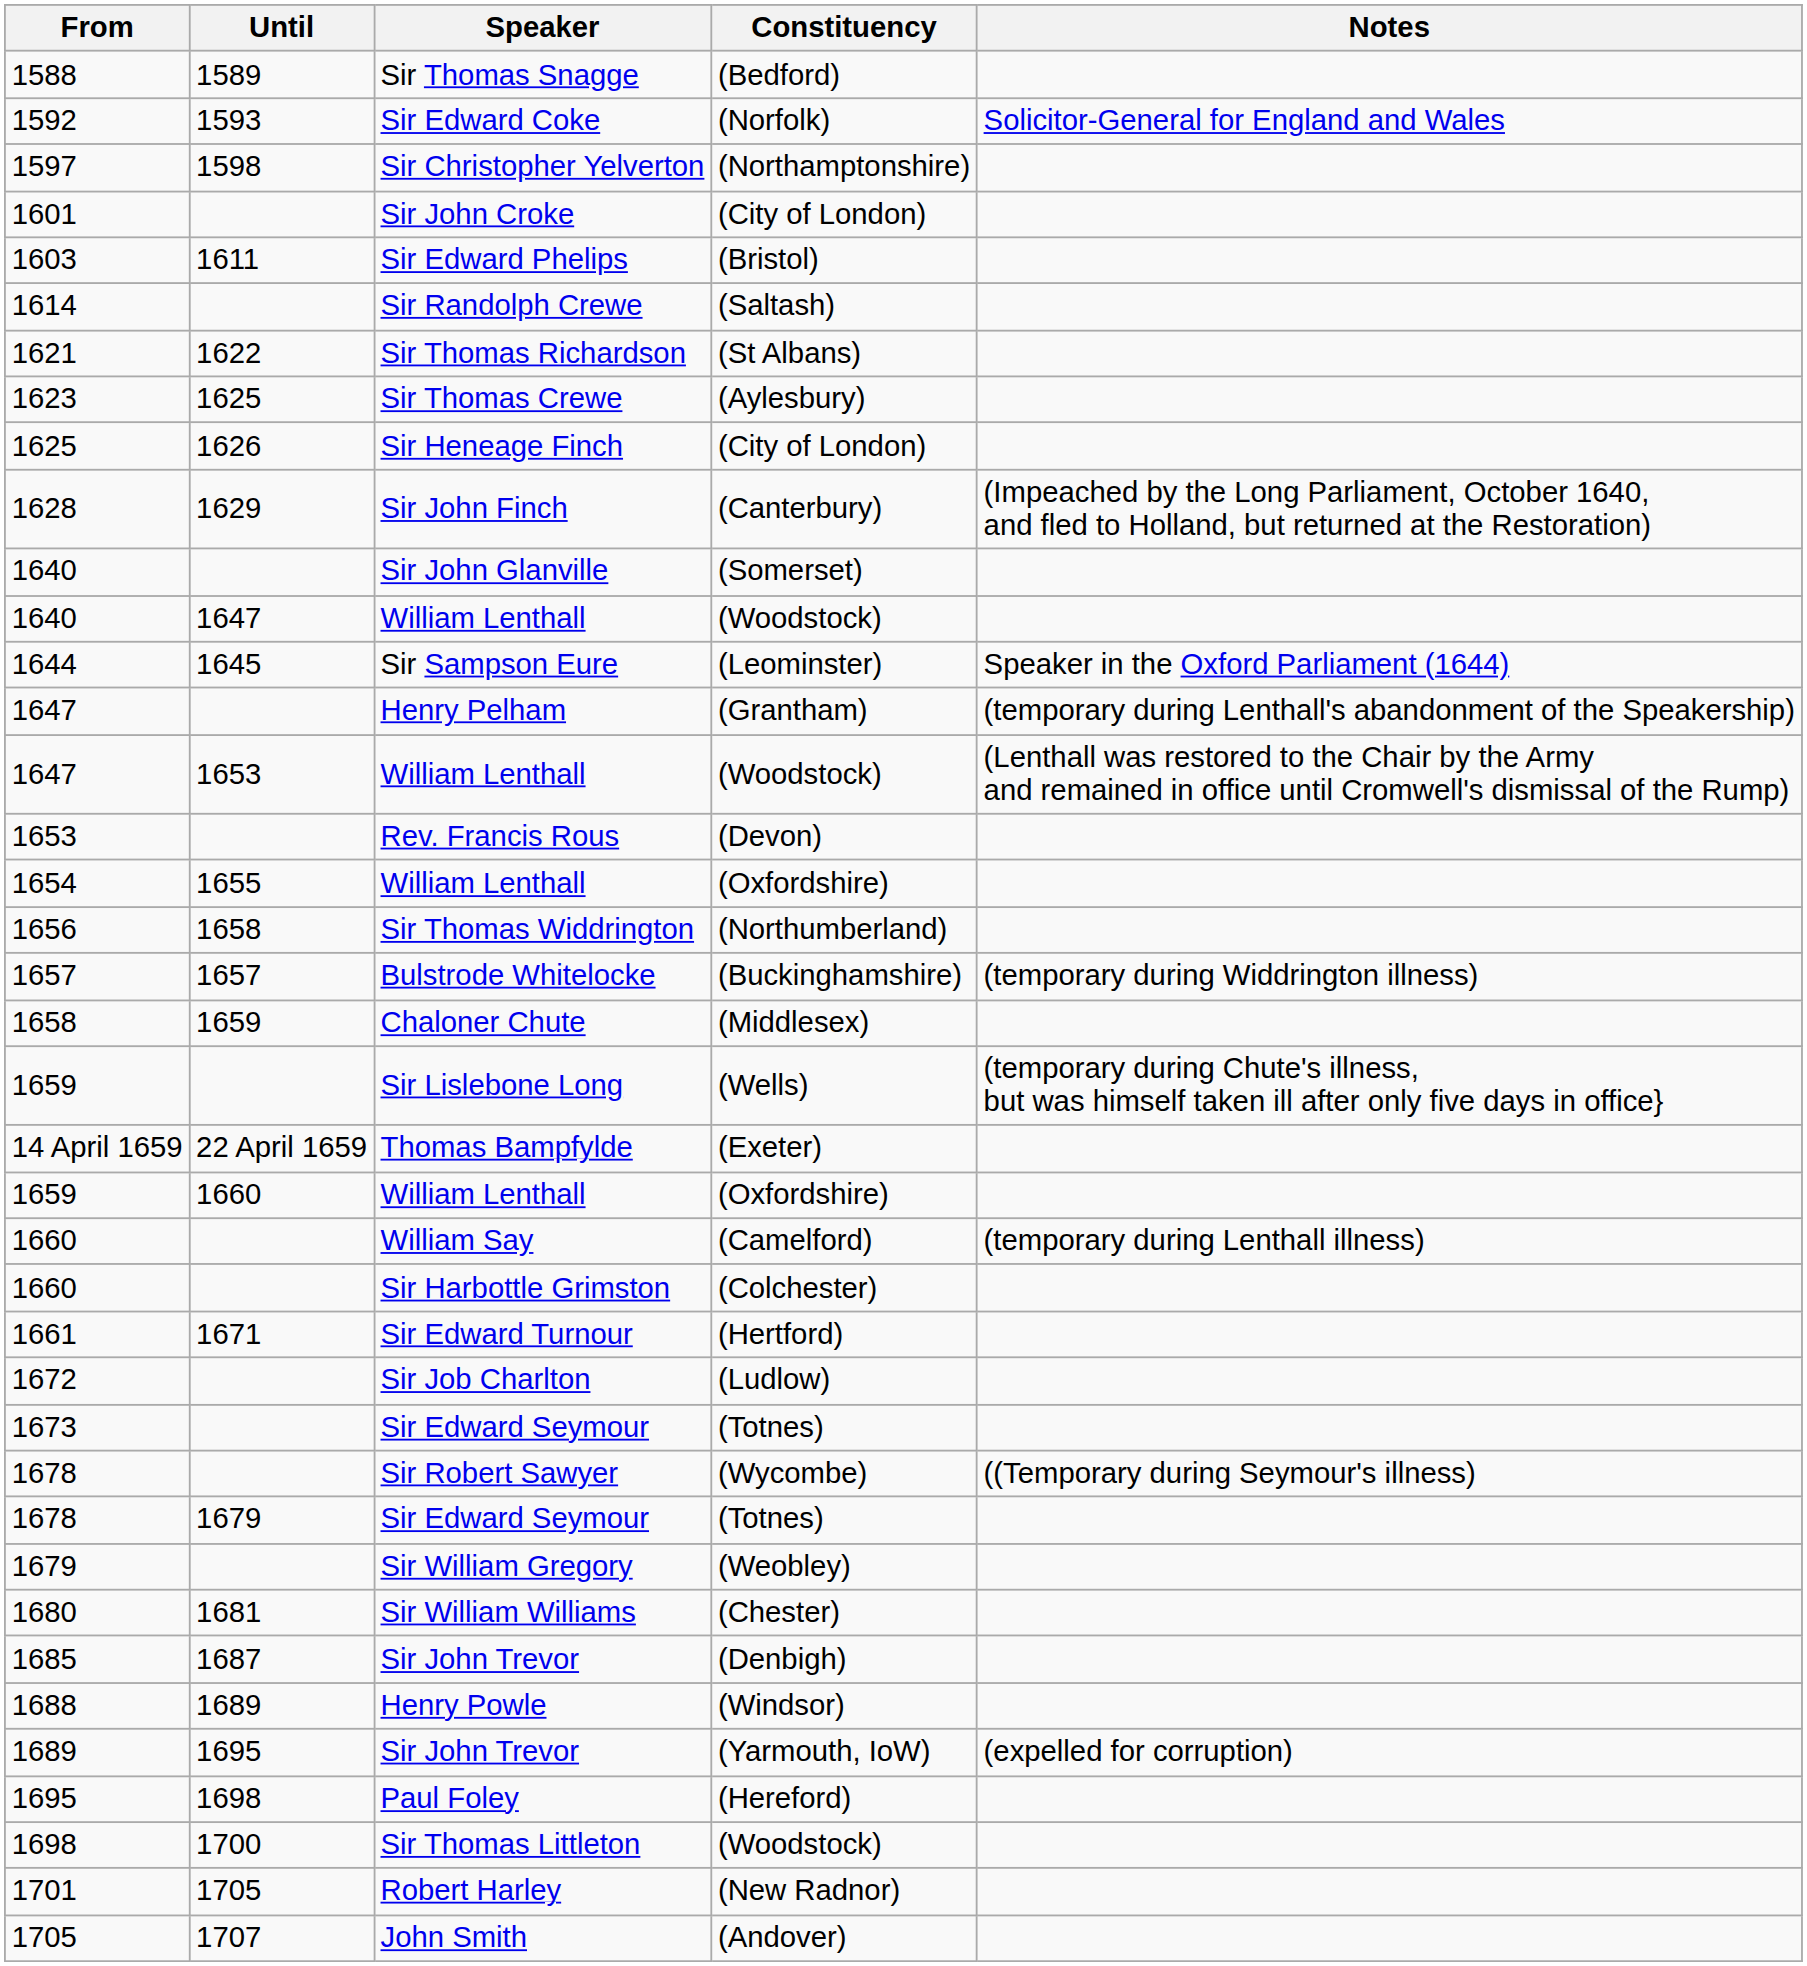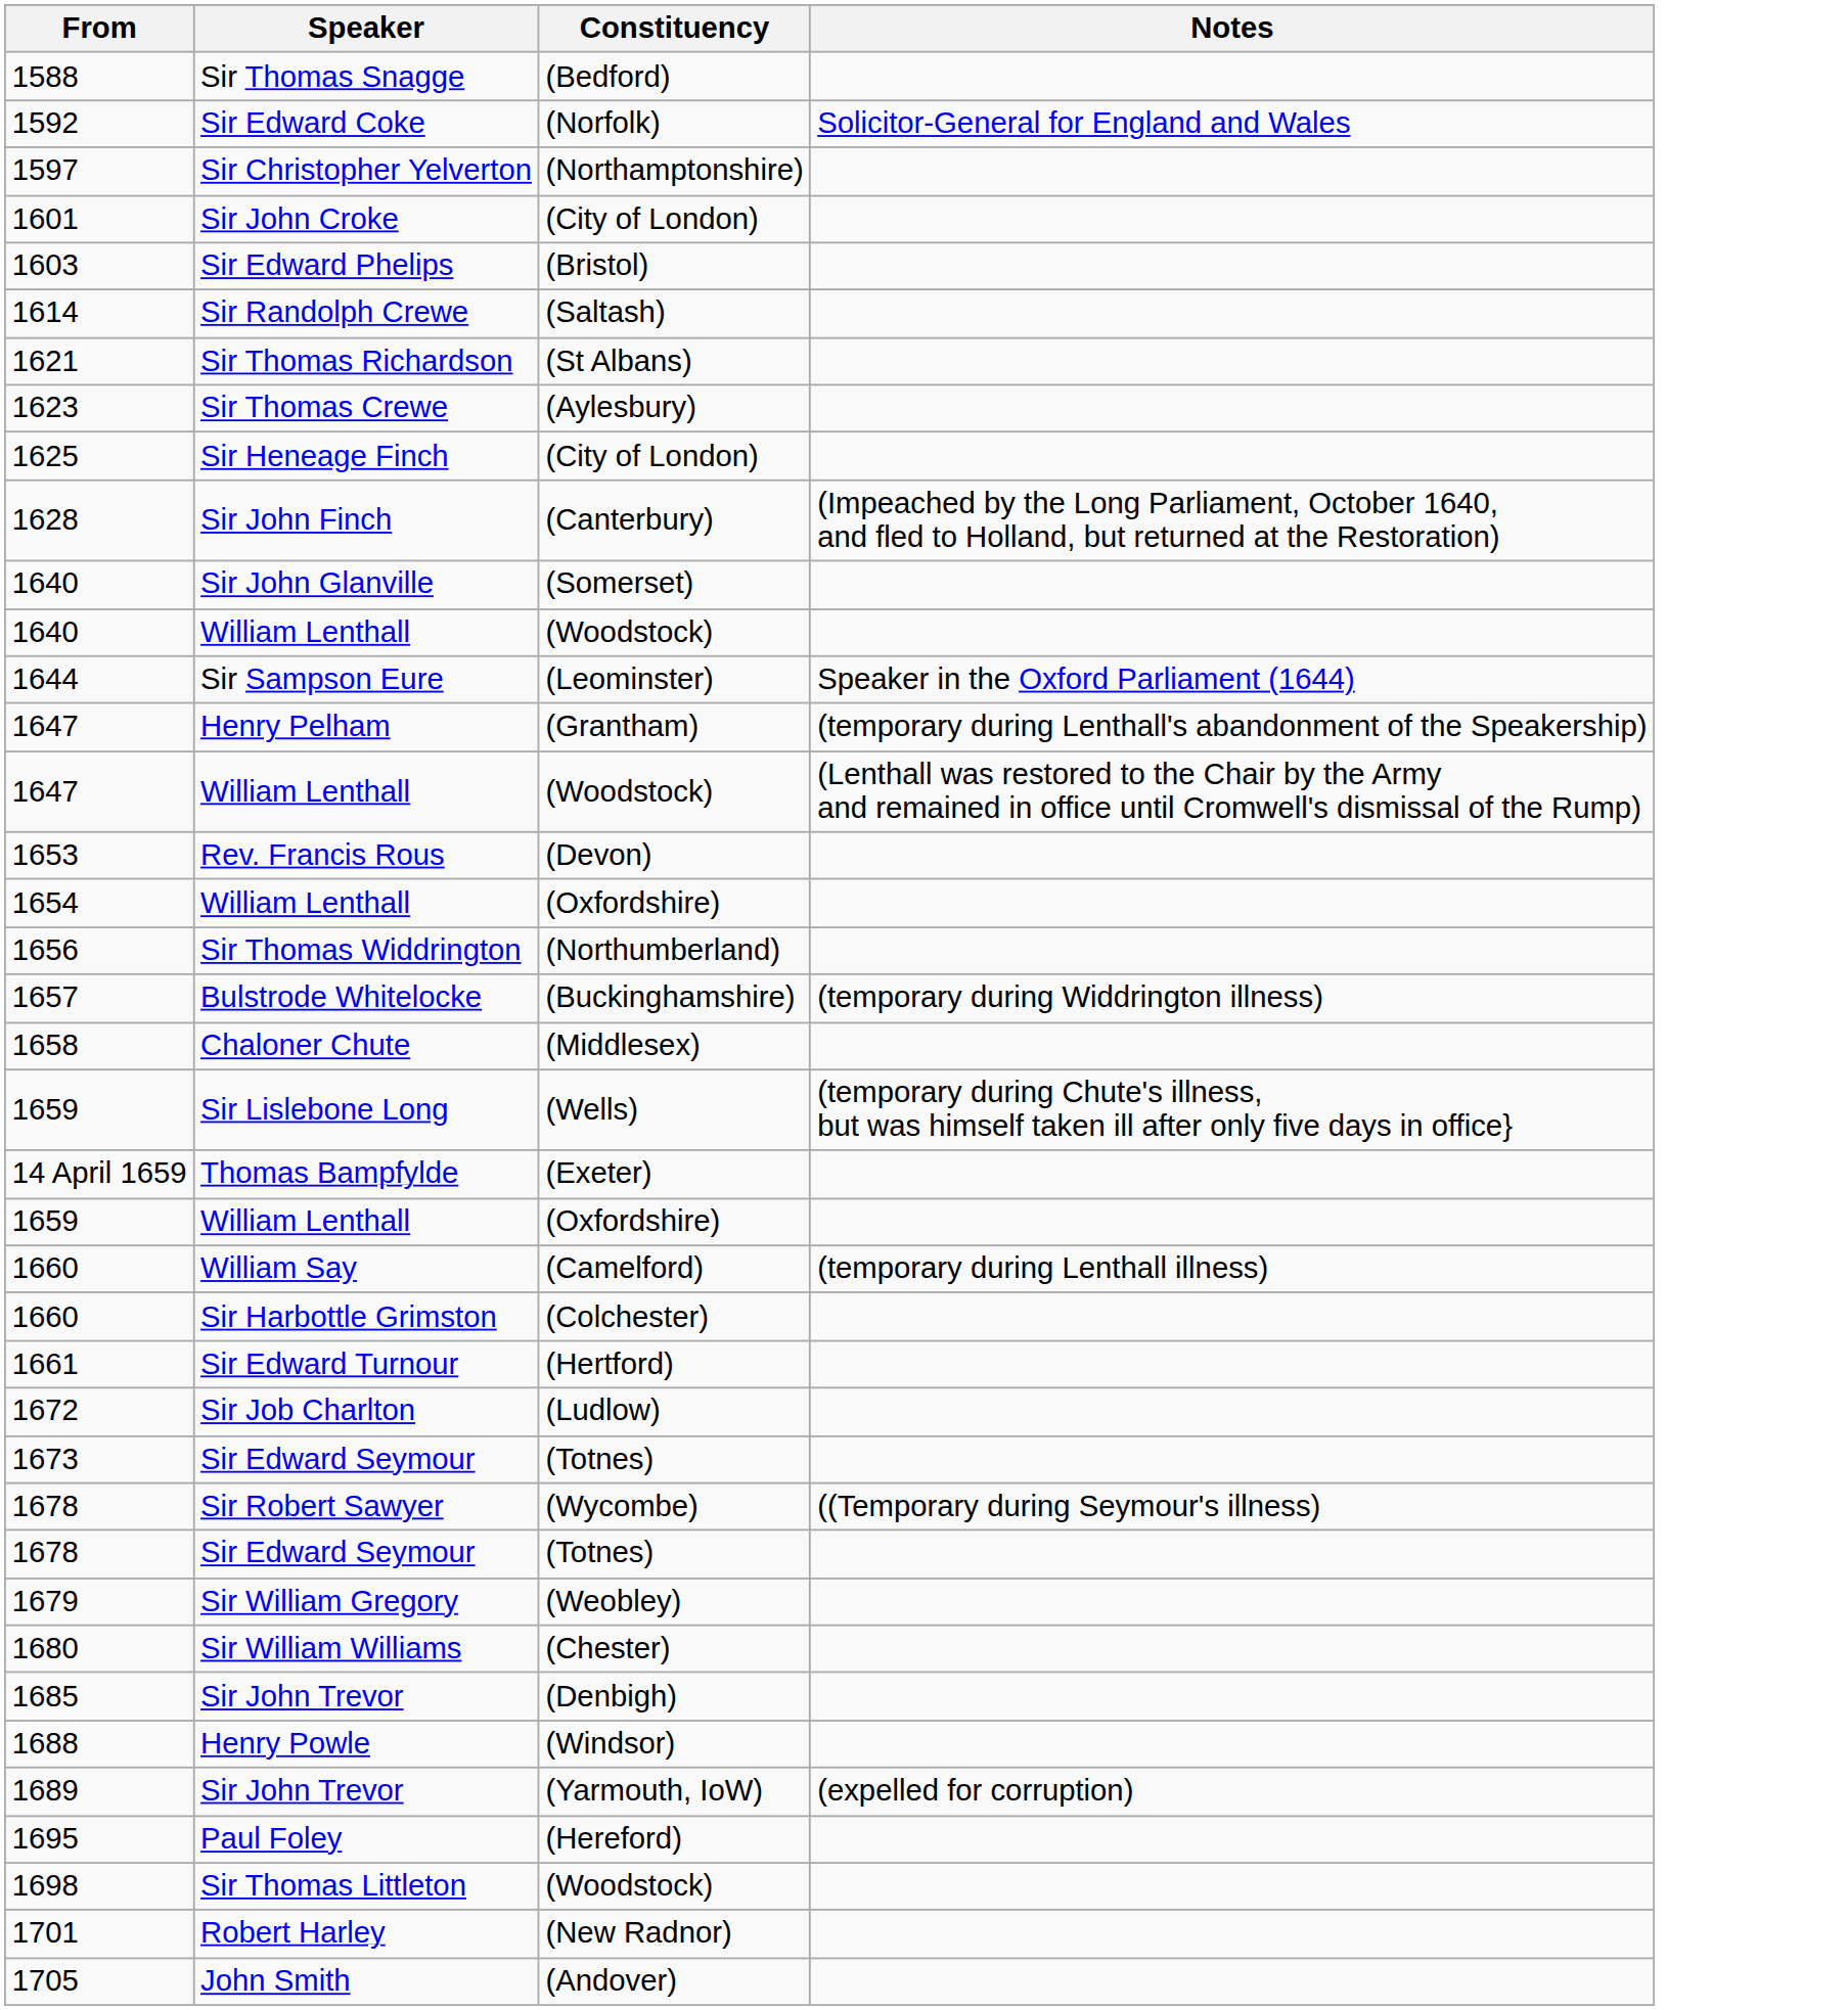 <table class="wikitable sortable" border="1">
 <tr>
 <th>From</th>
-<th>Until</th>
 <th>Speaker</th>
 <th>Constituency</th>
 <th>Notes</th>
 </tr>
 <tr>
 <td>1588</td>
-<td>1589</td>
 <td>Sir <a href='#'>Thomas Snagge</a></td>
 <td>(Bedford)</td>
 <td></td>
 </tr>
 <tr>
 <td>1592</td>
-<td>1593</td>
 <td><a href='#'>Sir Edward Coke</a></td>
 <td>(Norfolk)</td>
 <td><a href='#'>Solicitor-General for England and Wales</a></td>
 </tr>
 <tr>
 <td>1597</td>
-<td>1598</td>
 <td><a href='#'>Sir Christopher Yelverton</a></td>
 <td>(Northamptonshire)</td>
 <td></td>
 </tr>
 <tr>
 <td>1601</td>
-<td></td>
 <td><a href='#'>Sir John Croke</a></td>
 <td>(City of London)</td>
 <td></td>
 </tr>
 <tr>
 <td>1603</td>
-<td>1611</td>
 <td><a href='#'>Sir Edward Phelips</a></td>
 <td>(Bristol)</td>
 <td></td>
 </tr>
 <tr>
 <td>1614</td>
-<td></td>
 <td><a href='#'>Sir Randolph Crewe</a></td>
 <td>(Saltash)</td>
 <td></td>
 </tr>
 <tr>
 <td>1621</td>
-<td>1622</td>
 <td><a href='#'>Sir Thomas Richardson</a></td>
 <td>(St Albans)</td>
 <td></td>
 </tr>
 <tr>
 <td>1623</td>
-<td>1625</td>
 <td><a href='#'>Sir Thomas Crewe</a></td>
 <td>(Aylesbury)</td>
 <td></td>
 </tr>
 <tr>
 <td>1625</td>
-<td>1626</td>
 <td><a href='#'>Sir Heneage Finch</a></td>
 <td>(City of London)</td>
 <td></td>
 </tr>
 <tr>
 <td>1628</td>
-<td>1629</td>
 <td><a href='#'>Sir John Finch</a></td>
 <td>(Canterbury)</td>
 <td>(Impeached by the Long Parliament, October 1640,<br> and fled to Holland, but returned at the Restoration)</td>
 </tr>
 <tr>
 <td>1640</td>
-<td></td>
 <td><a href='#'>Sir John Glanville</a></td>
 <td>(Somerset)</td>
 <td></td>
 </tr>
 <tr>
 <td>1640</td>
-<td>1647</td>
 <td><a href='#'>William Lenthall</a></td>
 <td>(Woodstock)</td>
 <td></td>
 </tr>
 <tr>
 <td>1644</td>
-<td>1645</td>
 <td>Sir <a href='#'>Sampson Eure</a></td>
 <td>(Leominster)</td>
 <td>Speaker in the <a href='#'>Oxford Parliament (1644)</a></td>
 </tr>
 <tr>
 <td>1647</td>
-<td></td>
 <td><a href='#'>Henry Pelham</a></td>
 <td>(Grantham)</td>
 <td>(temporary during Lenthall's abandonment of the Speakership)</td>
 </tr>
 <tr>
 <td>1647</td>
-<td>1653</td>
 <td><a href='#'>William Lenthall</a></td>
 <td>(Woodstock)</td>
 <td>(Lenthall was restored to the Chair by the Army <br>and remained in office until Cromwell's dismissal of the Rump)</td>
 </tr>
 <tr>
 <td>1653</td>
-<td></td>
 <td><a href='#'>Rev. Francis Rous</a></td>
 <td>(Devon)</td>
 <td></td>
 </tr>
 <tr>
 <td>1654</td>
-<td>1655</td>
 <td><a href='#'>William Lenthall</a></td>
 <td>(Oxfordshire)</td>
 <td></td>
 </tr>
 <tr>
 <td>1656</td>
-<td>1658</td>
 <td><a href='#'>Sir Thomas Widdrington</a></td>
 <td>(Northumberland)</td>
 <td></td>
 </tr>
 <tr>
-<td>1657</td>
 <td>1657</td>
 <td><a href='#'>Bulstrode Whitelocke</a></td>
 <td>(Buckinghamshire)</td>
 <td>(temporary during Widdrington illness)</td>
 </tr>
 <tr>
 <td>1658</td>
-<td>1659</td>
 <td><a href='#'>Chaloner Chute</a></td>
 <td>(Middlesex)</td>
 <td></td>
 </tr>
 <tr>
 <td>1659</td>
-<td></td>
 <td><a href='#'>Sir Lislebone Long</a></td>
 <td>(Wells)</td>
 <td>(temporary during Chute's illness,<br> but was himself taken ill after only five days in office}</td>
 </tr>
 <tr>
 <td>14 April 1659</td>
-<td>22 April 1659</td>
 <td><a href='#'>Thomas Bampfylde</a></td>
 <td>(Exeter)</td>
 <td></td>
 </tr>
 <tr>
 <td>1659</td>
-<td>1660</td>
 <td><a href='#'>William Lenthall</a></td>
 <td>(Oxfordshire)</td>
 <td></td>
 </tr>
 <tr>
 <td>1660</td>
-<td></td>
 <td><a href='#'>William Say</a></td>
 <td>(Camelford)</td>
 <td>(temporary during Lenthall illness)</td>
 </tr>
 <tr>
 <td>1660</td>
-<td></td>
 <td><a href='#'>Sir Harbottle Grimston</a></td>
 <td>(Colchester)</td>
 <td></td>
 </tr>
 <tr>
 <td>1661</td>
-<td>1671</td>
 <td><a href='#'>Sir Edward Turnour</a></td>
 <td>(Hertford)</td>
 <td></td>
 </tr>
 <tr>
 <td>1672</td>
-<td></td>
 <td><a href='#'>Sir Job Charlton</a></td>
 <td>(Ludlow)</td>
 <td></td>
 </tr>
 <tr>
 <td>1673</td>
-<td></td>
 <td><a href='#'>Sir Edward Seymour</a></td>
 <td>(Totnes)</td>
 <td></td>
 </tr>
 <tr>
 <td>1678</td>
-<td></td>
 <td><a href='#'>Sir Robert Sawyer</a></td>
 <td>(Wycombe)</td>
 <td>((Temporary during Seymour's illness)</td>
 </tr>
 <tr>
 <td>1678</td>
-<td>1679</td>
 <td><a href='#'>Sir Edward Seymour</a></td>
 <td>(Totnes)</td>
 <td></td>
 </tr>
 <tr>
 <td>1679</td>
-<td></td>
 <td><a href='#'>Sir William Gregory</a></td>
 <td>(Weobley)</td>
 <td></td>
 </tr>
 <tr>
 <td>1680</td>
-<td>1681</td>
 <td><a href='#'>Sir William Williams</a></td>
 <td>(Chester)</td>
 <td></td>
 </tr>
 <tr>
 <td>1685</td>
-<td>1687</td>
 <td><a href='#'>Sir John Trevor</a></td>
 <td>(Denbigh)</td>
 <td></td>
 </tr>
 <tr>
 <td>1688</td>
-<td>1689</td>
 <td><a href='#'>Henry Powle</a></td>
 <td>(Windsor)</td>
 <td></td>
 </tr>
 <tr>
 <td>1689</td>
-<td>1695</td>
 <td><a href='#'>Sir John Trevor</a></td>
 <td>(Yarmouth, IoW)</td>
 <td>(expelled for corruption)</td>
 </tr>
 <tr>
 <td>1695</td>
-<td>1698</td>
 <td><a href='#'>Paul Foley</a></td>
 <td>(Hereford)</td>
 <td></td>
 </tr>
 <tr>
 <td>1698</td>
-<td>1700</td>
 <td><a href='#'>Sir Thomas Littleton</a></td>
 <td>(Woodstock)</td>
 <td></td>
 </tr>
 <tr>
 <td>1701</td>
-<td>1705</td>
 <td><a href='#'>Robert Harley</a></td>
 <td>(New Radnor)</td>
 <td></td>
 </tr>
 <tr>
 <td>1705</td>
-<td>1707</td>
 <td><a href='#'>John Smith</a></td>
 <td>(Andover)</td>
 <td></td>
 </tr>
 </table>
